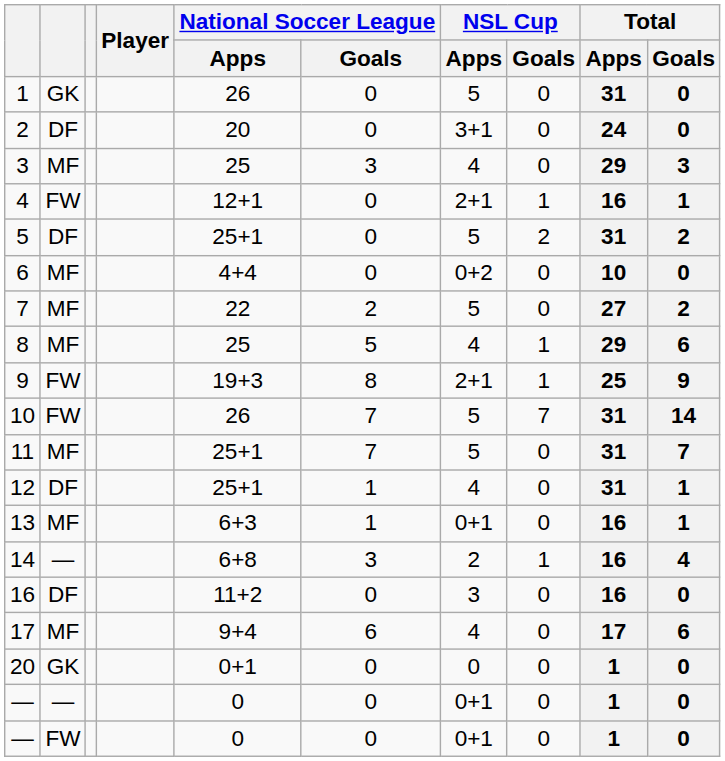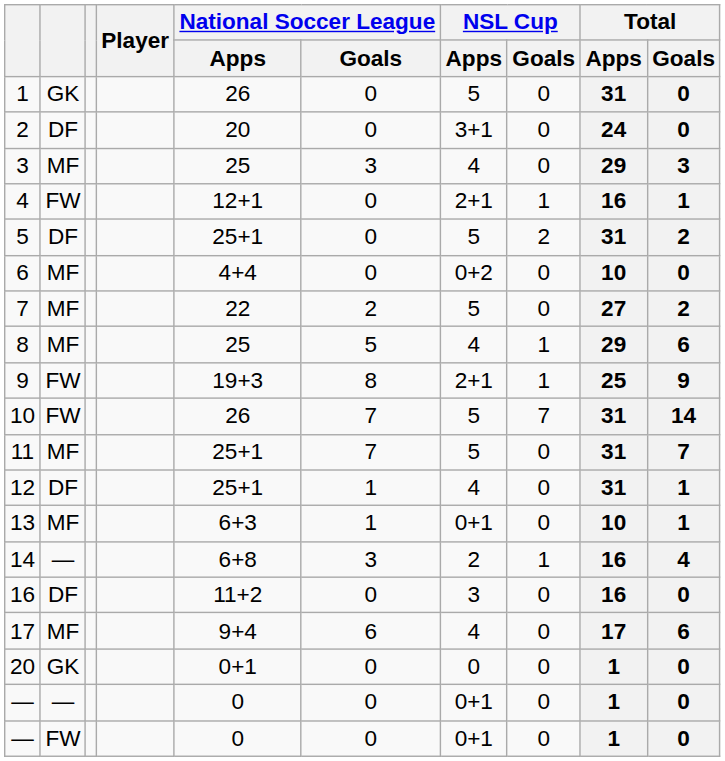 <table class="wikitable sortable" style="text-align:center">
 <tr>
 <th rowspan="2"></th>
 <th rowspan="2"></th>
 <th rowspan="2"></th>
 <th rowspan="2">Player</th>
 <th colspan="2"><a href='#'>National Soccer League</a></th>
 <th colspan="2"><a href='#'>NSL Cup</a></th>
 <th colspan="2">Total</th>
 </tr>
 <tr>
 <th>Apps</th>
 <th>Goals</th>
 <th>Apps</th>
 <th>Goals</th>
 <th>Apps</th>
 <th>Goals</th>
 </tr>
 <tr>
 <td>1</td>
 <td>GK</td>
 <td></td>
 <td align="left"><br></td>
 <td>26</td>
 <td>0<br></td>
 <td>5</td>
 <td>0<br></td>
 <th>31</th>
 <th>0</th>
 </tr>
 <tr>
 <td>2</td>
 <td>DF</td>
 <td></td>
 <td align="left"><br></td>
 <td>20</td>
 <td>0<br></td>
 <td>3+1</td>
 <td>0<br></td>
 <th>24</th>
 <th>0</th>
 </tr>
 <tr>
 <td>3</td>
 <td>MF</td>
 <td></td>
 <td align="left"><br></td>
 <td>25</td>
 <td>3<br></td>
 <td>4</td>
 <td>0<br></td>
 <th>29</th>
 <th>3</th>
 </tr>
 <tr>
 <td>4</td>
 <td>FW</td>
 <td></td>
 <td align="left"><br></td>
 <td>12+1</td>
 <td>0<br></td>
 <td>2+1</td>
 <td>1<br></td>
 <th>16</th>
 <th>1</th>
 </tr>
 <tr>
 <td>5</td>
 <td>DF</td>
 <td></td>
 <td align="left"><br></td>
 <td>25+1</td>
 <td>0<br></td>
 <td>5</td>
 <td>2<br></td>
 <th>31</th>
 <th>2</th>
 </tr>
 <tr>
 <td>6</td>
 <td>MF</td>
 <td></td>
 <td align="left"><br></td>
 <td>4+4</td>
 <td>0<br></td>
 <td>0+2</td>
 <td>0<br></td>
 <th>10</th>
 <th>0</th>
 </tr>
 <tr>
 <td>7</td>
 <td>MF</td>
 <td></td>
 <td align="left"><br></td>
 <td>22</td>
 <td>2<br></td>
 <td>5</td>
 <td>0<br></td>
 <th>27</th>
 <th>2</th>
 </tr>
 <tr>
 <td>8</td>
 <td>MF</td>
 <td></td>
 <td align="left"><br></td>
 <td>25</td>
 <td>5<br></td>
 <td>4</td>
 <td>1<br></td>
 <th>29</th>
 <th>6</th>
 </tr>
 <tr>
 <td>9</td>
 <td>FW</td>
 <td></td>
 <td align="left"><br></td>
 <td>19+3</td>
 <td>8<br></td>
 <td>2+1</td>
 <td>1<br></td>
 <th>25</th>
 <th>9</th>
 </tr>
 <tr>
 <td>10</td>
 <td>FW</td>
 <td></td>
 <td align="left"><br></td>
 <td>26</td>
 <td>7<br></td>
 <td>5</td>
 <td>7<br></td>
 <th>31</th>
 <th>14</th>
 </tr>
 <tr>
 <td>11</td>
 <td>MF</td>
 <td></td>
 <td align="left"><br></td>
 <td>25+1</td>
 <td>7<br></td>
 <td>5</td>
 <td>0<br></td>
 <th>31</th>
 <th>7</th>
 </tr>
 <tr>
 <td>12</td>
 <td>DF</td>
 <td></td>
 <td align="left"><br></td>
 <td>25+1</td>
 <td>1<br></td>
 <td>4</td>
 <td>0<br></td>
 <th>31</th>
 <th>1</th>
 </tr>
 <tr>
 <td>13</td>
 <td>MF</td>
 <td></td>
 <td align="left"><br></td>
 <td>6+3</td>
 <td>1<br></td>
 <td>0+1</td>
 <td>0<br></td>
-<th>16</th>
+<th>10</th>
 <th>1</th>
 </tr>
 <tr>
 <td>14</td>
 <td>—</td>
 <td></td>
 <td align="left"><br></td>
 <td>6+8</td>
 <td>3<br></td>
 <td>2</td>
 <td>1<br></td>
 <th>16</th>
 <th>4</th>
 </tr>
 <tr>
 <td>16</td>
 <td>DF</td>
 <td></td>
 <td align="left"><br></td>
 <td>11+2</td>
 <td>0<br></td>
 <td>3</td>
 <td>0<br></td>
 <th>16</th>
 <th>0</th>
 </tr>
 <tr>
 <td>17</td>
 <td>MF</td>
 <td></td>
 <td align="left"><br></td>
 <td>9+4</td>
 <td>6<br></td>
 <td>4</td>
 <td>0<br></td>
 <th>17</th>
 <th>6</th>
 </tr>
 <tr>
 <td>20</td>
 <td>GK</td>
 <td></td>
 <td align="left"><br></td>
 <td>0+1</td>
 <td>0<br></td>
 <td>0</td>
 <td>0<br></td>
 <th>1</th>
 <th>0</th>
 </tr>
 <tr>
 <td>—</td>
 <td>—</td>
 <td></td>
 <td align="left"><br></td>
 <td>0</td>
 <td>0<br></td>
 <td>0+1</td>
 <td>0<br></td>
 <th>1</th>
 <th>0</th>
 </tr>
 <tr>
 <td>—</td>
 <td>FW</td>
 <td></td>
 <td align="left"><br></td>
 <td>0</td>
 <td>0<br></td>
 <td>0+1</td>
 <td>0<br></td>
 <th>1</th>
 <th>0</th>
 </tr>
 </table>
